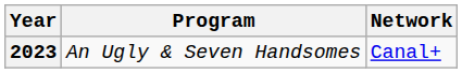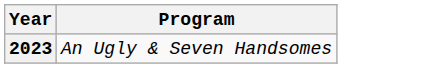 <table class="wikitable plainrowheaders">
 <tr>
 <th>Year</th>
 <th>Program</th>
-<th>Network</th>
 </tr>
 <tr>
 <th scope="row">2023</th>
 <td><em>An Ugly & Seven Handsomes</em></td>
-<td><a href='#'>Canal+</a></td>
 </tr>
 </table>
